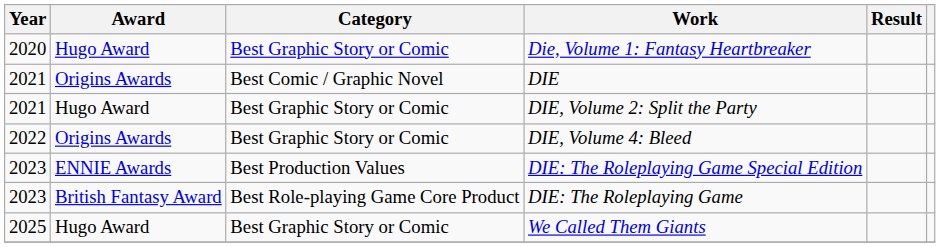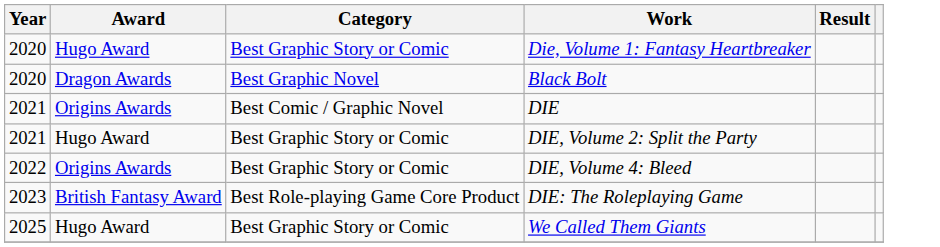 <table class="wikitable sortable">
 <tr>
 <th>Year</th>
 <th>Award</th>
 <th>Category</th>
 <th>Work</th>
 <th>Result</th>
 <th class="unsortable"></th>
 </tr>
 <tr>
 <td>2020</td>
 <td><a href='#'>Hugo Award</a></td>
 <td><a href='#'>Best Graphic Story or Comic</a></td>
 <td><em><a href='#'>Die, Volume 1: Fantasy Heartbreaker</a></em></td>
+<td></td>
+<td></td>
+</tr>
+<tr>
+<td>2020</td>
+<td><a href='#'>Dragon Awards</a></td>
+<td><a href='#'>Best Graphic Novel</a></td>
+<td><em><a href='#'>Black Bolt</a></em></td>
 <td></td>
 <td></td>
 </tr>
 <tr>
 <td>2021</td>
 <td><a href='#'>Origins Awards</a></td>
 <td>Best Comic / Graphic Novel</td>
 <td><em>DIE</em></td>
 <td></td>
 <td></td>
 </tr>
 <tr>
 <td>2021</td>
 <td>Hugo Award</td>
 <td>Best Graphic Story or Comic</td>
 <td><em>DIE, Volume 2: Split the Party</em></td>
 <td></td>
 <td></td>
 </tr>
 <tr>
 <td>2022</td>
 <td><a href='#'>Origins Awards</a></td>
 <td>Best Graphic Story or Comic</td>
 <td><em>DIE, Volume 4: Bleed</em></td>
 <td></td>
 <td></td>
 </tr>
 <tr>
 <td>2023</td>
-<td><a href='#'>ENNIE Awards</a></td>
-<td>Best Production Values</td>
-<td><em><a href='#'>DIE: The Roleplaying Game Special Edition</a></em></td>
-<td></td>
-<td></td>
-</tr>
-<tr>
-<td>2023</td>
 <td><a href='#'>British Fantasy Award</a></td>
 <td>Best Role-playing Game Core Product</td>
 <td><em>DIE: The Roleplaying Game</em></td>
 <td></td>
 <td></td>
 </tr>
 <tr>
 <td>2025</td>
 <td>Hugo Award</td>
 <td>Best Graphic Story or Comic</td>
 <td><em><a href='#'>We Called Them Giants</a></em></td>
 <td></td>
 <td></td>
 </tr>
 <tr>
 </tr>
 </table>
